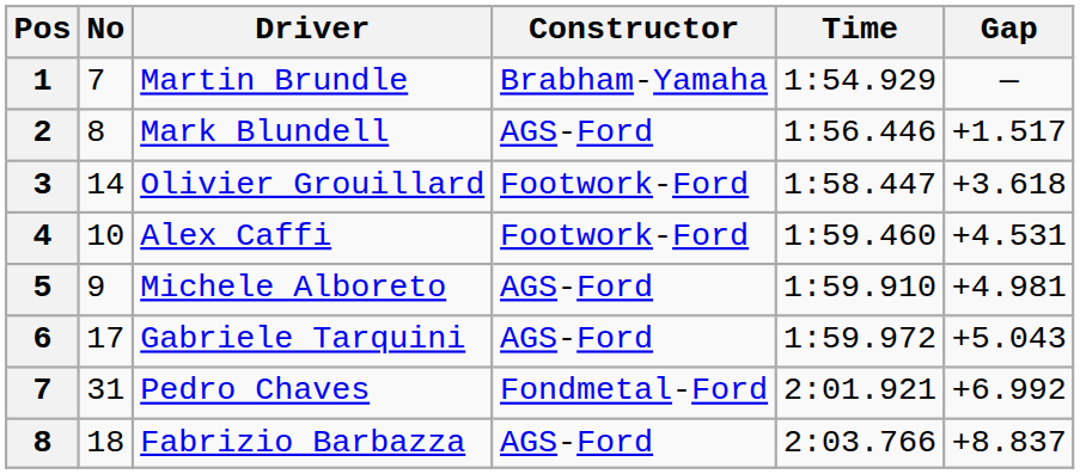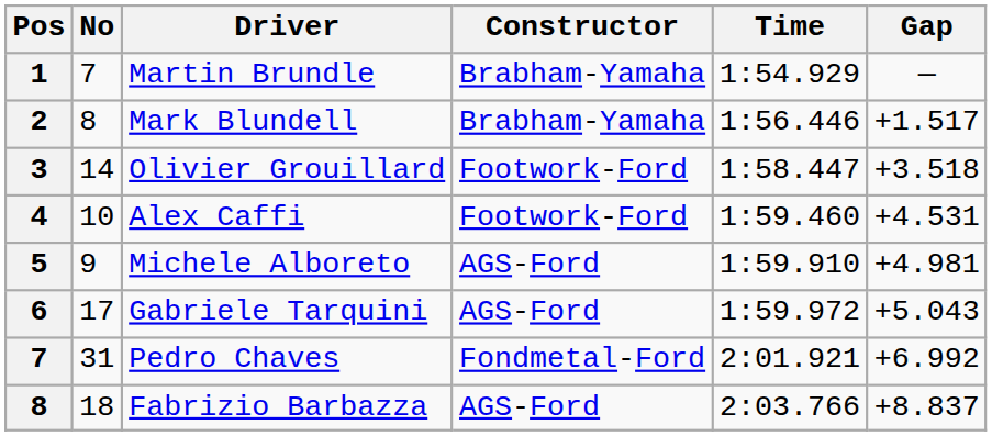 <table class="wikitable sortable" style="font-size: 95%;">
 <tr>
 <th>Pos</th>
 <th>No</th>
 <th>Driver</th>
 <th>Constructor</th>
 <th>Time</th>
 <th>Gap</th>
 </tr>
 <tr>
 <th>1</th>
 <td>7</td>
 <td> <a href='#'>Martin Brundle</a></td>
 <td><a href='#'>Brabham</a>-<a href='#'>Yamaha</a></td>
 <td>1:54.929</td>
 <td align="center">—</td>
 </tr>
 <tr>
 <th>2</th>
 <td>8</td>
 <td> <a href='#'>Mark Blundell</a></td>
-<td><a href='#'>AGS</a>-<a href='#'>Ford</a></td>
+<td><a href='#'>Brabham</a>-<a href='#'>Yamaha</a></td>
 <td>1:56.446</td>
 <td>+1.517</td>
 </tr>
 <tr>
 <th>3</th>
 <td>14</td>
 <td> <a href='#'>Olivier Grouillard</a></td>
 <td><a href='#'>Footwork</a>-<a href='#'>Ford</a></td>
 <td>1:58.447</td>
-<td>+3.618</td>
+<td>+3.518</td>
 </tr>
 <tr>
 <th>4</th>
 <td>10</td>
 <td> <a href='#'>Alex Caffi</a></td>
 <td><a href='#'>Footwork</a>-<a href='#'>Ford</a></td>
 <td>1:59.460</td>
 <td>+4.531</td>
 </tr>
 <tr>
 <th>5</th>
 <td>9</td>
 <td> <a href='#'>Michele Alboreto</a></td>
 <td><a href='#'>AGS</a>-<a href='#'>Ford</a></td>
 <td>1:59.910</td>
 <td>+4.981</td>
 </tr>
 <tr>
 <th>6</th>
 <td>17</td>
 <td> <a href='#'>Gabriele Tarquini</a></td>
 <td><a href='#'>AGS</a>-<a href='#'>Ford</a></td>
 <td>1:59.972</td>
 <td>+5.043</td>
 </tr>
 <tr>
 <th>7</th>
 <td>31</td>
 <td> <a href='#'>Pedro Chaves</a></td>
 <td><a href='#'>Fondmetal</a>-<a href='#'>Ford</a></td>
 <td>2:01.921</td>
 <td>+6.992</td>
 </tr>
 <tr>
 <th>8</th>
 <td>18</td>
 <td> <a href='#'>Fabrizio Barbazza</a></td>
 <td><a href='#'>AGS</a>-<a href='#'>Ford</a></td>
 <td>2:03.766</td>
 <td>+8.837</td>
 </tr>
 </table>
